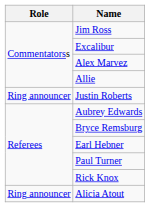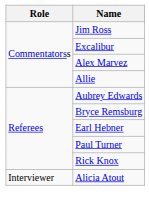 <table class=wikitable style="font-size:90%; margin: 0.5em 0 0.5em 1em; float: right; clear: right;">
 <tr>
 <th>Role</th>
 <th>Name</th>
 </tr>
 <tr>
 <td rowspan=4><a href='#'>Commentators</a>s</td>
 <td><a href='#'>Jim Ross</a> </td>
 </tr>
 <tr>
 <td><a href='#'>Excalibur</a> </td>
 </tr>
 <tr>
 <td><a href='#'>Alex Marvez</a> </td>
 </tr>
 <tr>
 <td><a href='#'>Allie</a> </td>
 </tr>
 <tr>
-<td><a href='#'>Ring announcer</a></td>
-<td><a href='#'>Justin Roberts</a></td>
-</tr>
-<tr>
 <td rowspan=5><a href='#'>Referees</a></td>
 <td><a href='#'>Aubrey Edwards</a></td>
 </tr>
 <tr>
 <td><a href='#'>Bryce Remsburg</a></td>
 </tr>
 <tr>
 <td><a href='#'>Earl Hebner</a></td>
 </tr>
 <tr>
 <td><a href='#'>Paul Turner</a></td>
 </tr>
 <tr>
 <td><a href='#'>Rick Knox</a></td>
 </tr>
 <tr>
-<td><a href='#'>Ring announcer</a></td>
+<td>Interviewer</td>
 <td><a href='#'>Alicia Atout</a></td>
 </tr>
 </table>
